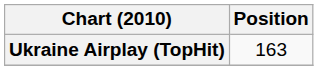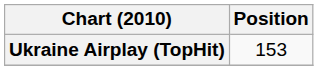 <table class="wikitable plainrowheaders" style="text-align:center">
 <tr>
 <th scope="col">Chart (2010)</th>
 <th scope="col">Position</th>
 </tr>
 <tr>
 <th scope="row">Ukraine Airplay (TopHit)</th>
-<td>163</td>
+<td>153</td>
 </tr>
 <tr>
 </tr>
 </table>
